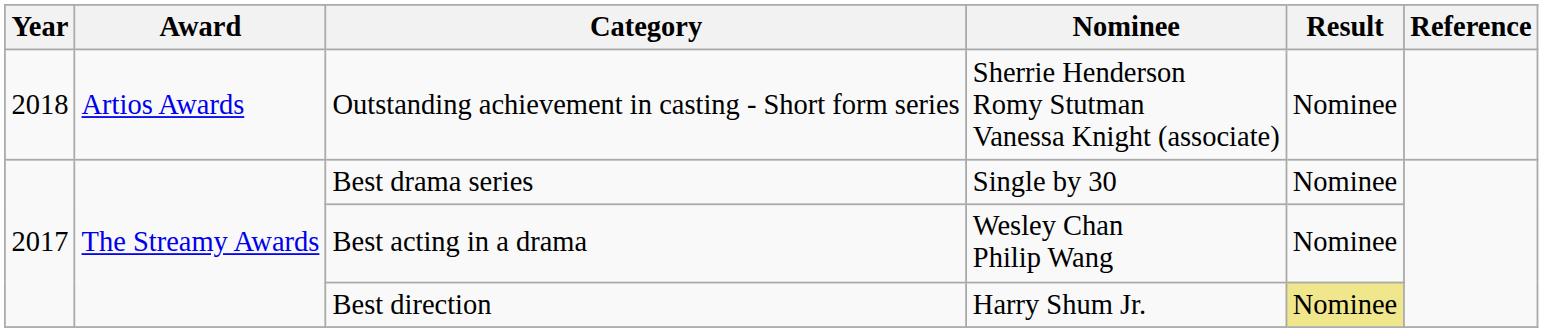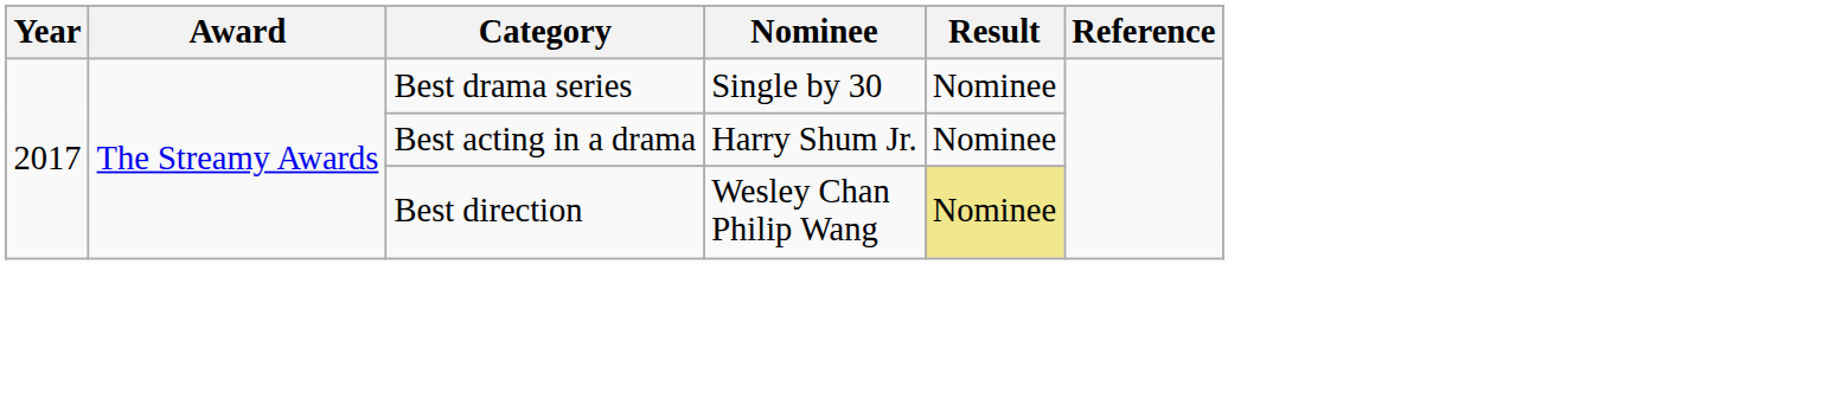 <table class="wikitable sortable">
 <tr>
 <th>Year</th>
 <th>Award</th>
 <th>Category</th>
 <th>Nominee</th>
 <th>Result</th>
 <th>Reference</th>
-</tr>
-<tr>
-<td>2018</td>
-<td><a href='#'>Artios Awards</a></td>
-<td>Outstanding achievement in casting - Short form series</td>
-<td>Sherrie Henderson<br>Romy Stutman<br>Vanessa Knight (associate)</td>
-<td>Nominee</td>
-<td></td>
 </tr>
 <tr>
 <td rowspan="3">2017</td>
 <td rowspan="3"><a href='#'>The Streamy Awards</a></td>
 <td>Best drama series</td>
 <td>Single by 30</td>
 <td>Nominee</td>
 <td rowspan="3"></td>
 </tr>
 <tr>
 <td>Best acting in a drama</td>
-<td>Wesley Chan<br>Philip Wang</td>
+<td>Harry Shum Jr.</td>
 <td>Nominee</td>
 </tr>
 <tr>
 <td>Best direction</td>
-<td>Harry Shum Jr.</td>
+<td>Wesley Chan<br>Philip Wang</td>
 <td style="background: khaki;">Nominee</td>
 </tr>
 </table>
